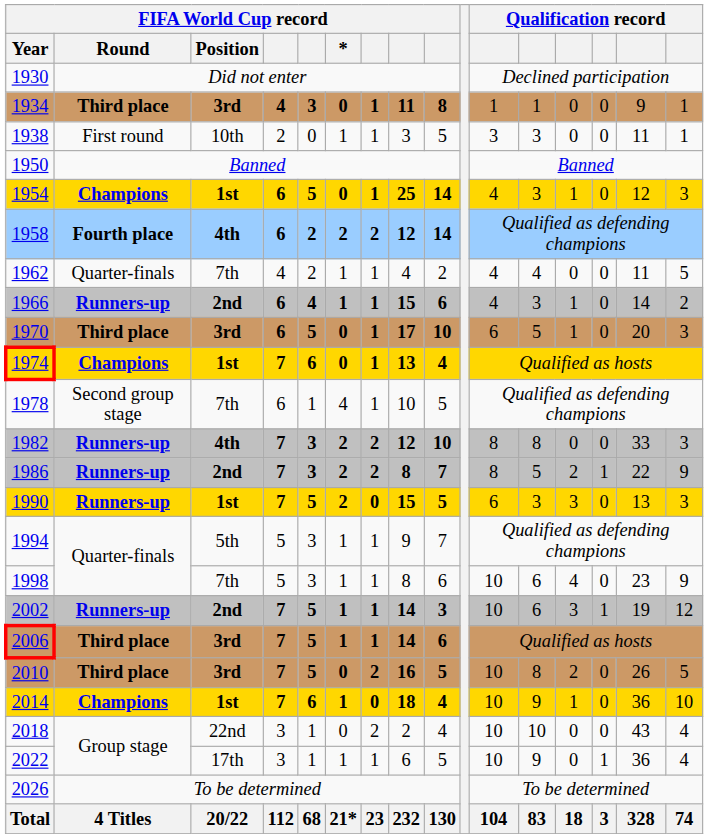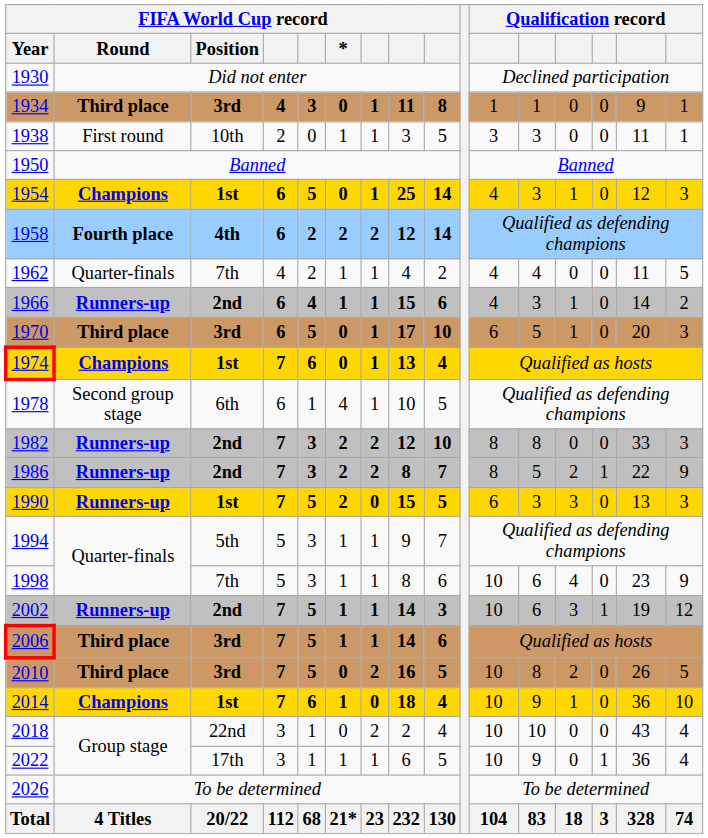 <table class="wikitable" style="text-align: center;">
 <tr>
 <th colspan=9><a href='#'>FIFA World Cup</a> record</th>
 <th width=1% rowspan=26></th>
 <th colspan=6><a href='#'>Qualification</a> record</th>
 </tr>
 <tr>
 <th>Year</th>
 <th>Round</th>
 <th>Position</th>
 <th></th>
 <th></th>
 <th>*</th>
 <th></th>
 <th></th>
 <th></th>
 <th></th>
 <th></th>
 <th></th>
 <th></th>
 <th></th>
 <th></th>
 </tr>
 <tr>
 <td> <a href='#'>1930</a></td>
 <td colspan=8><em>Did not enter</em></td>
 <td colspan=6><em>Declined participation</em></td>
 </tr>
 <tr bgcolor=cc9966>
 <td> <a href='#'>1934</a></td>
 <td><strong>Third place</strong></td>
 <td><strong>3rd</strong></td>
 <td><strong>4</strong></td>
 <td><strong>3</strong></td>
 <td><strong>0</strong></td>
 <td><strong>1</strong></td>
 <td><strong>11</strong></td>
 <td><strong>8</strong></td>
 <td>1</td>
 <td>1</td>
 <td>0</td>
 <td>0</td>
 <td>9</td>
 <td>1</td>
 </tr>
 <tr>
 <td> <a href='#'>1938</a></td>
 <td>First round</td>
 <td>10th</td>
 <td>2</td>
 <td>0</td>
 <td>1</td>
 <td>1</td>
 <td>3</td>
 <td>5</td>
 <td>3</td>
 <td>3</td>
 <td>0</td>
 <td>0</td>
 <td>11</td>
 <td>1</td>
 </tr>
 <tr>
 <td> <a href='#'>1950</a></td>
 <td colspan=8><em><a href='#'>Banned</a></em></td>
 <td colspan=6><em><a href='#'>Banned</a></em></td>
 </tr>
 <tr bgcolor=Gold>
 <td> <a href='#'>1954</a></td>
 <td><strong><a href='#'>Champions</a></strong></td>
 <td><strong>1st</strong></td>
 <td><strong>6</strong></td>
 <td><strong>5</strong></td>
 <td><strong>0</strong></td>
 <td><strong>1</strong></td>
 <td><strong>25</strong></td>
 <td><strong>14</strong></td>
 <td>4</td>
 <td>3</td>
 <td>1</td>
 <td>0</td>
 <td>12</td>
 <td>3</td>
 </tr>
 <tr bgcolor=#9acdff>
 <td> <a href='#'>1958</a></td>
 <td><strong>Fourth place</strong></td>
 <td><strong>4th</strong></td>
 <td><strong>6</strong></td>
 <td><strong>2</strong></td>
 <td><strong>2</strong></td>
 <td><strong>2</strong></td>
 <td><strong>12</strong></td>
 <td><strong>14</strong></td>
 <td colspan=6><em>Qualified as defending champions</em></td>
 </tr>
 <tr>
 <td> <a href='#'>1962</a></td>
 <td>Quarter-finals</td>
 <td>7th</td>
 <td>4</td>
 <td>2</td>
 <td>1</td>
 <td>1</td>
 <td>4</td>
 <td>2</td>
 <td>4</td>
 <td>4</td>
 <td>0</td>
 <td>0</td>
 <td>11</td>
 <td>5</td>
 </tr>
 <tr bgcolor=Silver>
 <td> <a href='#'>1966</a></td>
 <td><strong><a href='#'>Runners-up</a></strong></td>
 <td><strong>2nd</strong></td>
 <td><strong>6</strong></td>
 <td><strong>4</strong></td>
 <td><strong>1</strong></td>
 <td><strong>1</strong></td>
 <td><strong>15</strong></td>
 <td><strong>6</strong></td>
 <td>4</td>
 <td>3</td>
 <td>1</td>
 <td>0</td>
 <td>14</td>
 <td>2</td>
 </tr>
 <tr bgcolor=cc9966>
 <td> <a href='#'>1970</a></td>
 <td><strong>Third place</strong></td>
 <td><strong>3rd</strong></td>
 <td><strong>6</strong></td>
 <td><strong>5</strong></td>
 <td><strong>0</strong></td>
 <td><strong>1</strong></td>
 <td><strong>17</strong></td>
 <td><strong>10</strong></td>
 <td>6</td>
 <td>5</td>
 <td>1</td>
 <td>0</td>
 <td>20</td>
 <td>3</td>
 </tr>
 <tr bgcolor=Gold>
 <td style="border: 3px solid red"> <a href='#'>1974</a></td>
 <td><strong><a href='#'>Champions</a></strong></td>
 <td><strong>1st</strong></td>
 <td><strong>7</strong></td>
 <td><strong>6</strong></td>
 <td><strong>0</strong></td>
 <td><strong>1</strong></td>
 <td><strong>13</strong></td>
 <td><strong>4</strong></td>
 <td colspan=6><em>Qualified as hosts</em></td>
 </tr>
 <tr>
 <td> <a href='#'>1978</a></td>
 <td>Second group stage</td>
-<td>7th</td>
+<td>6th</td>
 <td>6</td>
 <td>1</td>
 <td>4</td>
 <td>1</td>
 <td>10</td>
 <td>5</td>
 <td colspan=6><em>Qualified as defending champions</em></td>
 </tr>
 <tr bgcolor=Silver>
 <td> <a href='#'>1982</a></td>
 <td><strong><a href='#'>Runners-up</a></strong></td>
-<td><strong>4th</strong></td>
+<td><strong>2nd</strong></td>
 <td><strong>7</strong></td>
 <td><strong>3</strong></td>
 <td><strong>2</strong></td>
 <td><strong>2</strong></td>
 <td><strong>12</strong></td>
 <td><strong>10</strong></td>
 <td>8</td>
 <td>8</td>
 <td>0</td>
 <td>0</td>
 <td>33</td>
 <td>3</td>
 </tr>
 <tr bgcolor=Silver>
 <td> <a href='#'>1986</a></td>
 <td><strong><a href='#'>Runners-up</a></strong></td>
 <td><strong>2nd</strong></td>
 <td><strong>7</strong></td>
 <td><strong>3</strong></td>
 <td><strong>2</strong></td>
 <td><strong>2</strong></td>
 <td><strong>8</strong></td>
 <td><strong>7</strong></td>
 <td>8</td>
 <td>5</td>
 <td>2</td>
 <td>1</td>
 <td>22</td>
 <td>9</td>
 </tr>
 <tr bgcolor=Gold>
 <td> <a href='#'>1990</a></td>
 <td><strong><a href='#'>Runners-up</a></strong></td>
 <td><strong>1st</strong></td>
 <td><strong>7</strong></td>
 <td><strong>5</strong></td>
 <td><strong>2</strong></td>
 <td><strong>0</strong></td>
 <td><strong>15</strong></td>
 <td><strong>5</strong></td>
 <td>6</td>
 <td>3</td>
 <td>3</td>
 <td>0</td>
 <td>13</td>
 <td>3</td>
 </tr>
 <tr>
 <td> <a href='#'>1994</a></td>
 <td rowspan=2>Quarter-finals</td>
 <td>5th</td>
 <td>5</td>
 <td>3</td>
 <td>1</td>
 <td>1</td>
 <td>9</td>
 <td>7</td>
 <td colspan=6><em>Qualified as defending champions</em></td>
 </tr>
 <tr>
 <td> <a href='#'>1998</a></td>
 <td>7th</td>
 <td>5</td>
 <td>3</td>
 <td>1</td>
 <td>1</td>
 <td>8</td>
 <td>6</td>
 <td>10</td>
 <td>6</td>
 <td>4</td>
 <td>0</td>
 <td>23</td>
 <td>9</td>
 </tr>
 <tr bgcolor=Silver>
 <td>  <a href='#'>2002</a></td>
 <td><strong><a href='#'>Runners-up</a></strong></td>
 <td><strong>2nd</strong></td>
 <td><strong>7</strong></td>
 <td><strong>5</strong></td>
 <td><strong>1</strong></td>
 <td><strong>1</strong></td>
 <td><strong>14</strong></td>
 <td><strong>3</strong></td>
 <td>10</td>
 <td>6</td>
 <td>3</td>
 <td>1</td>
 <td>19</td>
 <td>12</td>
 </tr>
 <tr bgcolor=cc9966>
 <td style="border: 3px solid red"> <a href='#'>2006</a></td>
 <td><strong>Third place</strong></td>
 <td><strong>3rd</strong></td>
 <td><strong>7</strong></td>
 <td><strong>5</strong></td>
 <td><strong>1</strong></td>
 <td><strong>1</strong></td>
 <td><strong>14</strong></td>
 <td><strong>6</strong></td>
 <td colspan=6><em>Qualified as hosts</em></td>
 </tr>
 <tr bgcolor=cc9966>
 <td> <a href='#'>2010</a></td>
 <td><strong>Third place</strong></td>
 <td><strong>3rd</strong></td>
 <td><strong>7</strong></td>
 <td><strong>5</strong></td>
 <td><strong>0</strong></td>
 <td><strong>2</strong></td>
 <td><strong>16</strong></td>
 <td><strong>5</strong></td>
 <td>10</td>
 <td>8</td>
 <td>2</td>
 <td>0</td>
 <td>26</td>
 <td>5</td>
 </tr>
 <tr style="background:Gold;">
 <td> <a href='#'>2014</a></td>
 <td><strong><a href='#'>Champions</a></strong></td>
 <td><strong>1st</strong></td>
 <td><strong>7</strong></td>
 <td><strong>6</strong></td>
 <td><strong>1</strong></td>
 <td><strong>0</strong></td>
 <td><strong>18</strong></td>
 <td><strong>4</strong></td>
 <td>10</td>
 <td>9</td>
 <td>1</td>
 <td>0</td>
 <td>36</td>
 <td>10</td>
 </tr>
 <tr>
 <td> <a href='#'>2018</a></td>
 <td rowspan=2>Group stage</td>
 <td>22nd</td>
 <td>3</td>
 <td>1</td>
 <td>0</td>
 <td>2</td>
 <td>2</td>
 <td>4</td>
 <td>10</td>
 <td>10</td>
 <td>0</td>
 <td>0</td>
 <td>43</td>
 <td>4</td>
 </tr>
 <tr>
 <td> <a href='#'>2022</a></td>
 <td>17th</td>
 <td>3</td>
 <td>1</td>
 <td>1</td>
 <td>1</td>
 <td>6</td>
 <td>5</td>
 <td>10</td>
 <td>9</td>
 <td>0</td>
 <td>1</td>
 <td>36</td>
 <td>4</td>
 </tr>
 <tr>
 <td> <a href='#'>2026</a></td>
 <td colspan=8><em>To be determined</em></td>
 <td colspan=6><em>To be determined</em></td>
 </tr>
 <tr>
 <th>Total</th>
 <th>4 Titles</th>
 <th>20/22</th>
 <th>112</th>
 <th>68</th>
 <th>21*</th>
 <th>23</th>
 <th>232</th>
 <th>130</th>
 <th>104</th>
 <th>83</th>
 <th>18</th>
 <th>3</th>
 <th>328</th>
 <th>74</th>
 </tr>
 </table>
